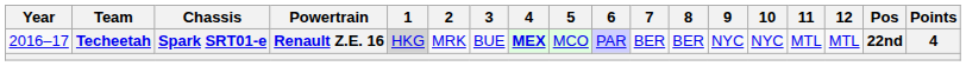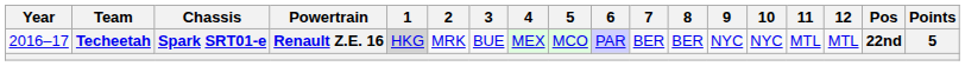 <table class="wikitable" style="text-align:center; font-size:85%">
 <tr>
 <th>Year</th>
 <th>Team</th>
 <th>Chassis</th>
 <th>Powertrain</th>
 <th>1</th>
 <th>2</th>
 <th>3</th>
 <th>4</th>
 <th>5</th>
 <th>6</th>
 <th>7</th>
 <th>8</th>
 <th>9</th>
 <th>10</th>
 <th>11</th>
 <th>12</th>
 <th>Pos</th>
 <th>Points</th>
 </tr>
 <tr>
 <td><a href='#'>2016–17</a></td>
 <th nowrap><a href='#'>Techeetah</a></th>
 <th nowrap><a href='#'>Spark</a> <a href='#'>SRT01-e</a></th>
 <th nowrap><a href='#'>Renault</a> Z.E. 16</th>
 <td style="background: lightgrey;"><a href='#'>HKG</a></td>
 <td><a href='#'>MRK</a></td>
 <td><a href='#'>BUE</a></td>
-<td style="background:#DFFFDF;"><strong><a href='#'>MEX</a><br></strong></td>
+<td style="background:#DFFFDF;"><a href='#'>MEX</a><br></td>
 <td style="background:#DFFFDF;"><a href='#'>MCO</a><br></td>
 <td style="background:#CFCFFF;"><a href='#'>PAR</a><br></td>
 <td><a href='#'>BER</a></td>
 <td><a href='#'>BER</a></td>
 <td><a href='#'>NYC</a></td>
 <td><a href='#'>NYC</a></td>
 <td><a href='#'>MTL</a></td>
 <td><a href='#'>MTL</a></td>
 <th>22nd</th>
-<th>4</th>
+<th>5</th>
 </tr>
 <tr>
 <th colspan="18"></th>
 </tr>
 </table>
